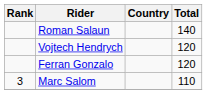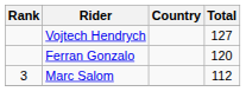 <table class="wikitable sortable" style="font-size:95%; text-align:center;">
 <tr>
 <th>Rank</th>
 <th>Rider</th>
 <th>Country</th>
 <th>Total</th>
 </tr>
 <tr>
 <td></td>
-<td align=left><a href='#'>Roman Salaun</a></td>
-<td align=left></td>
-<td>140</td>
-</tr>
-<tr>
-<td></td>
 <td align=left><a href='#'>Vojtech Hendrych</a></td>
 <td align=left></td>
-<td>120</td>
+<td>127</td>
 </tr>
 <tr>
 <td></td>
 <td align=left><a href='#'>Ferran Gonzalo</a></td>
 <td align=left></td>
 <td>120</td>
 </tr>
 <tr>
 <td>3</td>
 <td align=left><a href='#'>Marc Salom</a></td>
 <td align=left></td>
-<td>110</td>
+<td>112</td>
 </tr>
 <tr>
 </tr>
 </table>
